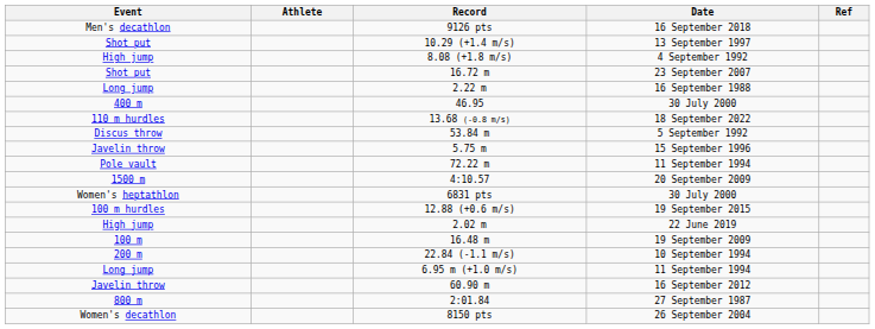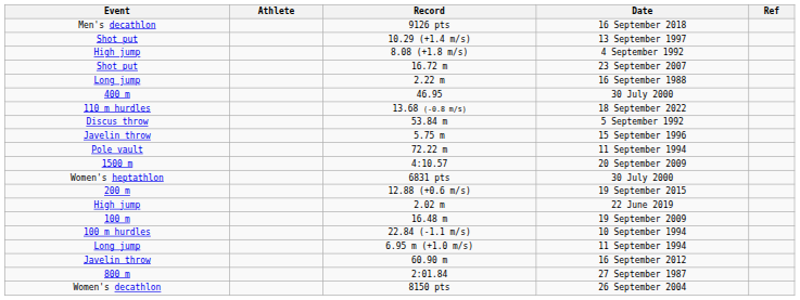 <table class="wikitable" style=" text-align:center; font-size:95%;" width="90%">
 <tr>
 <th>Event</th>
 <th>Athlete</th>
 <th>Record</th>
 <th>Date</th>
 <th>Ref</th>
 </tr>
 <tr>
 <td>Men's <a href='#'>decathlon</a></td>
 <td align=left></td>
 <td>9126 pts</td>
 <td>16 September 2018</td>
 <td></td>
 </tr>
 <tr>
 <td><a href='#'>Shot put</a></td>
 <td align=left></td>
 <td>10.29 (+1.4 m/s)</td>
 <td>13 September 1997</td>
 <td></td>
 </tr>
 <tr>
 <td><a href='#'>High jump</a></td>
 <td align=left></td>
 <td>8.08 (+1.8 m/s)</td>
 <td>4 September 1992</td>
 <td></td>
 </tr>
 <tr>
 <td><a href='#'>Shot put</a></td>
 <td align=left></td>
 <td>16.72 m</td>
 <td>23 September 2007</td>
 <td></td>
 </tr>
 <tr>
 <td><a href='#'>Long jump</a></td>
 <td align=left></td>
 <td>2.22 m</td>
 <td>16 September 1988</td>
 <td></td>
 </tr>
 <tr>
 <td><a href='#'>400 m</a></td>
 <td align=left></td>
 <td>46.95</td>
 <td>30 July 2000</td>
 <td></td>
 </tr>
 <tr>
 <td><a href='#'>110 m hurdles</a></td>
 <td align=left></td>
 <td>13.68 <small>(-0.8 m/s)</small></td>
 <td>18 September 2022</td>
 <td></td>
 </tr>
 <tr>
 <td><a href='#'>Discus throw</a></td>
 <td align=left></td>
 <td>53.84 m</td>
 <td>5 September 1992</td>
 <td></td>
 </tr>
 <tr>
 <td><a href='#'>Javelin throw</a></td>
 <td align=left></td>
 <td>5.75 m</td>
 <td>15 September 1996</td>
 <td></td>
 </tr>
 <tr>
 <td><a href='#'>Pole vault</a></td>
 <td align=left></td>
 <td>72.22 m</td>
 <td>11 September 1994</td>
 <td></td>
 </tr>
 <tr>
 <td><a href='#'>1500 m</a></td>
 <td align=left></td>
 <td>4:10.57</td>
 <td>20 September 2009</td>
 <td></td>
 </tr>
 <tr>
 <td>Women's <a href='#'>heptathlon</a></td>
 <td align=left></td>
 <td>6831 pts</td>
 <td>30 July 2000</td>
 <td></td>
 </tr>
 <tr>
-<td><a href='#'>100 m hurdles</a></td>
+<td><a href='#'>200 m</a></td>
 <td align=left></td>
 <td>12.88 (+0.6 m/s)</td>
 <td>19 September 2015</td>
 <td></td>
 </tr>
 <tr>
 <td><a href='#'>High jump</a></td>
 <td align=left></td>
 <td>2.02 m </td>
 <td>22 June 2019</td>
 <td></td>
 </tr>
 <tr>
 <td><a href='#'>100 m</a></td>
 <td align=left></td>
 <td>16.48 m</td>
 <td>19 September 2009</td>
 <td></td>
 </tr>
 <tr>
-<td><a href='#'>200 m</a></td>
+<td><a href='#'>100 m hurdles</a></td>
 <td align=left></td>
 <td>22.84 (-1.1 m/s)</td>
 <td>10 September 1994</td>
 <td></td>
 </tr>
 <tr>
 <td><a href='#'>Long jump</a></td>
 <td align=left></td>
 <td>6.95 m (+1.0 m/s)</td>
 <td>11 September 1994</td>
 <td></td>
 </tr>
 <tr>
 <td><a href='#'>Javelin throw</a></td>
 <td align=left></td>
 <td>60.90 m</td>
 <td>16 September 2012</td>
 <td></td>
 </tr>
 <tr>
 <td><a href='#'>800 m</a></td>
 <td align=left></td>
 <td>2:01.84 </td>
 <td>27 September 1987</td>
 <td></td>
 </tr>
 <tr>
 <td>Women's <a href='#'>decathlon</a></td>
 <td align=left></td>
 <td>8150 pts</td>
 <td>26 September 2004</td>
 <td></td>
 </tr>
 </table>
